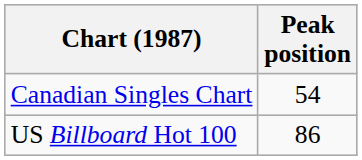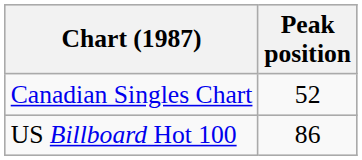 <table class="wikitable">
 <tr>
 <th align="left">Chart (1987)</th>
 <th align="left">Peak<br>position</th>
 </tr>
 <tr>
 <td><a href='#'>Canadian Singles Chart</a></td>
-<td style="text-align:center;">54</td>
+<td style="text-align:center;">52</td>
 </tr>
 <tr>
 <td>US <a href='#'><em>Billboard</em> Hot 100</a></td>
 <td style="text-align:center;">86</td>
 </tr>
 </table>
